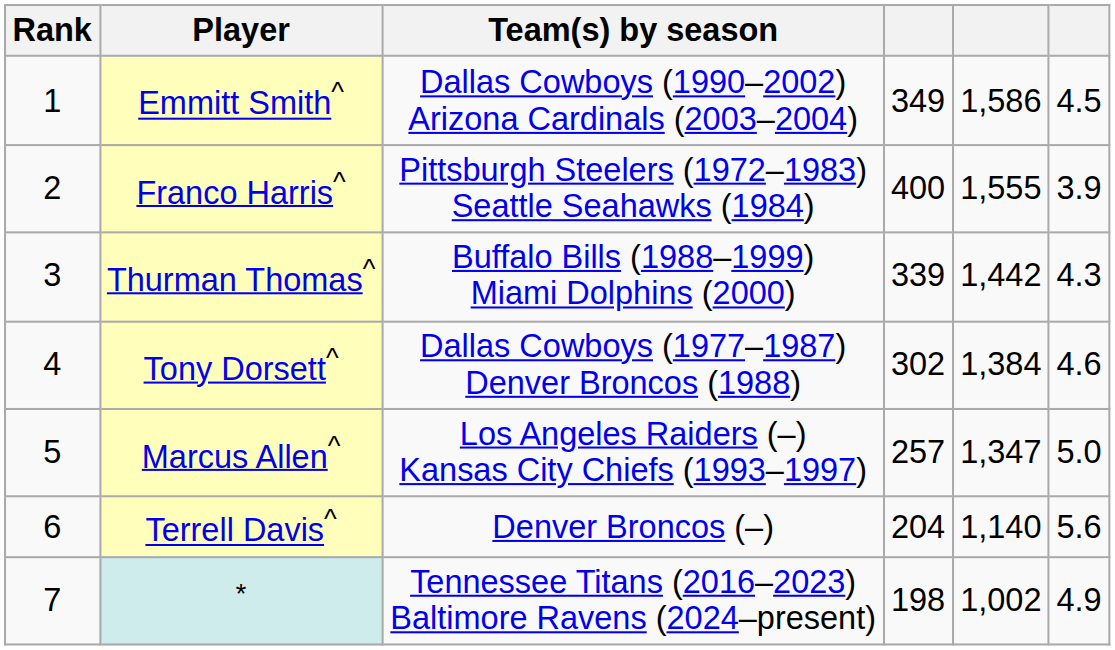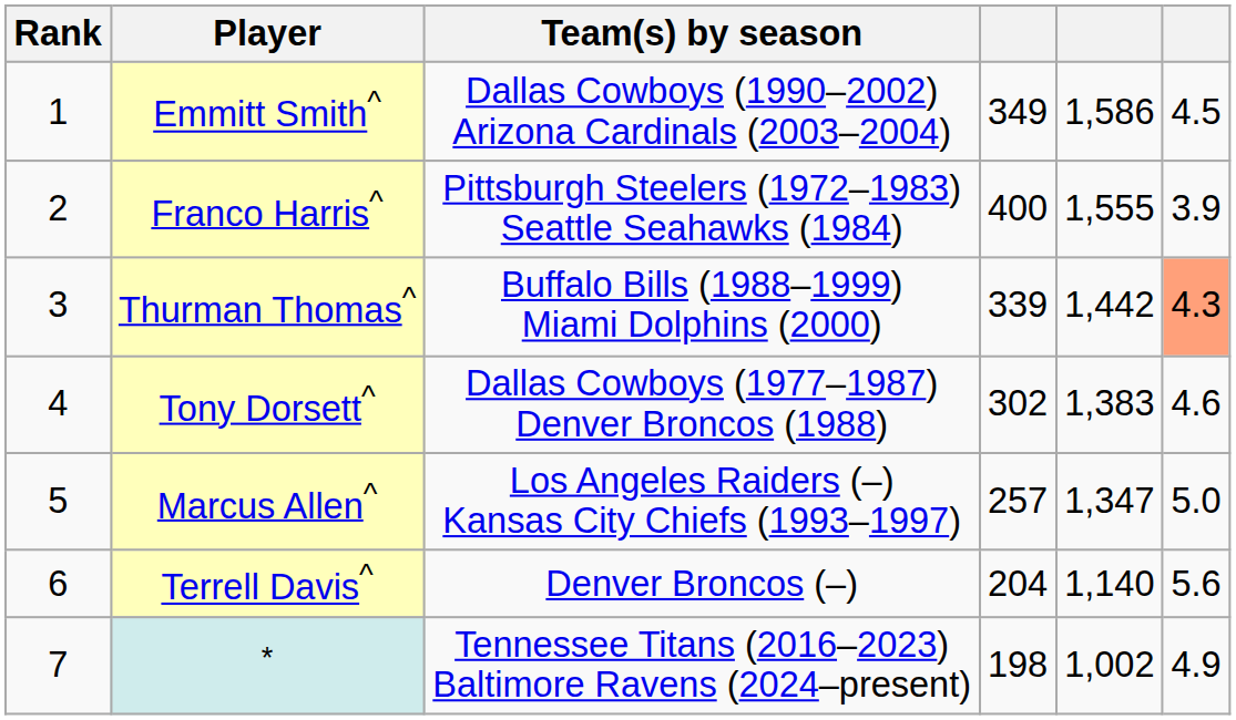 <table class="wikitable sortable" style="text-align:center;">
 <tr>
 <th>Rank</th>
 <th>Player</th>
 <th>Team(s) by season</th>
 <th></th>
 <th></th>
 <th></th>
 </tr>
 <tr>
 <td>1</td>
 <td style="background:#ffb;"><a href='#'>Emmitt Smith</a><sup>^</sup></td>
 <td><a href='#'>Dallas Cowboys</a> (<a href='#'>1990</a>–<a href='#'>2002</a>)<br><a href='#'>Arizona Cardinals</a> (<a href='#'>2003</a>–<a href='#'>2004</a>)</td>
 <td>349</td>
 <td>1,586</td>
 <td>4.5</td>
 </tr>
 <tr>
 <td>2</td>
 <td style="background:#ffb;"><a href='#'>Franco Harris</a><sup>^</sup></td>
 <td><a href='#'>Pittsburgh Steelers</a> (<a href='#'>1972</a>–<a href='#'>1983</a>)<br><a href='#'>Seattle Seahawks</a> (<a href='#'>1984</a>)</td>
 <td>400</td>
 <td>1,555</td>
 <td>3.9</td>
 </tr>
 <tr>
 <td>3</td>
 <td style="background:#ffb;"><a href='#'>Thurman Thomas</a><sup>^</sup></td>
 <td><a href='#'>Buffalo Bills</a> (<a href='#'>1988</a>–<a href='#'>1999</a>)<br><a href='#'>Miami Dolphins</a> (<a href='#'>2000</a>)</td>
 <td>339</td>
 <td>1,442</td>
-<td>4.3</td>
+<td style="background: lightsalmon;">4.3</td>
 </tr>
 <tr>
 <td>4</td>
 <td style="background:#ffb;"><a href='#'>Tony Dorsett</a><sup>^</sup></td>
 <td><a href='#'>Dallas Cowboys</a> (<a href='#'>1977</a>–<a href='#'>1987</a>)<br><a href='#'>Denver Broncos</a> (<a href='#'>1988</a>)</td>
 <td>302</td>
-<td>1,384</td>
+<td>1,383</td>
 <td>4.6</td>
 </tr>
 <tr>
 <td>5</td>
 <td style="background:#ffb;"><a href='#'>Marcus Allen</a><sup>^</sup></td>
 <td><a href='#'>Los Angeles Raiders</a> (–)<br><a href='#'>Kansas City Chiefs</a> (<a href='#'>1993</a>–<a href='#'>1997</a>)</td>
 <td>257</td>
 <td>1,347</td>
 <td>5.0</td>
 </tr>
 <tr>
 <td>6</td>
 <td style="background:#ffb;"><a href='#'>Terrell Davis</a><sup>^</sup></td>
 <td><a href='#'>Denver Broncos</a> (–)</td>
 <td>204</td>
 <td>1,140</td>
 <td>5.6</td>
 </tr>
 <tr>
 <td>7</td>
 <td style="background:#cfecec;"><sup>*</sup></td>
 <td><a href='#'>Tennessee Titans</a> (<a href='#'>2016</a>–<a href='#'>2023</a>)<br><a href='#'>Baltimore Ravens</a> (<a href='#'>2024</a>–present)</td>
 <td>198</td>
 <td>1,002</td>
 <td>4.9</td>
 </tr>
 </table>
